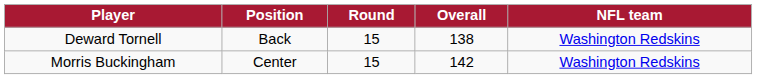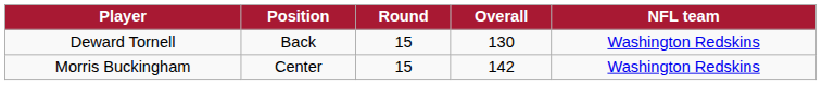 <table class="wikitable" width="65%">
 <tr align="center" style="background:#A81933;color:#FFFFFF;">
 <td><strong>Player</strong></td>
 <td><strong>Position</strong></td>
 <td><strong>Round</strong></td>
 <td><strong>Overall</strong></td>
 <td><strong>NFL team</strong></td>
 </tr>
 <tr align="center" bgcolor="">
 <td>Deward Tornell</td>
 <td>Back</td>
 <td>15</td>
-<td>138</td>
+<td>130</td>
 <td><a href='#'>Washington Redskins</a></td>
 </tr>
 <tr align="center" bgcolor="">
 <td>Morris Buckingham</td>
 <td>Center</td>
 <td>15</td>
 <td>142</td>
 <td><a href='#'>Washington Redskins</a></td>
 </tr>
 </table>
